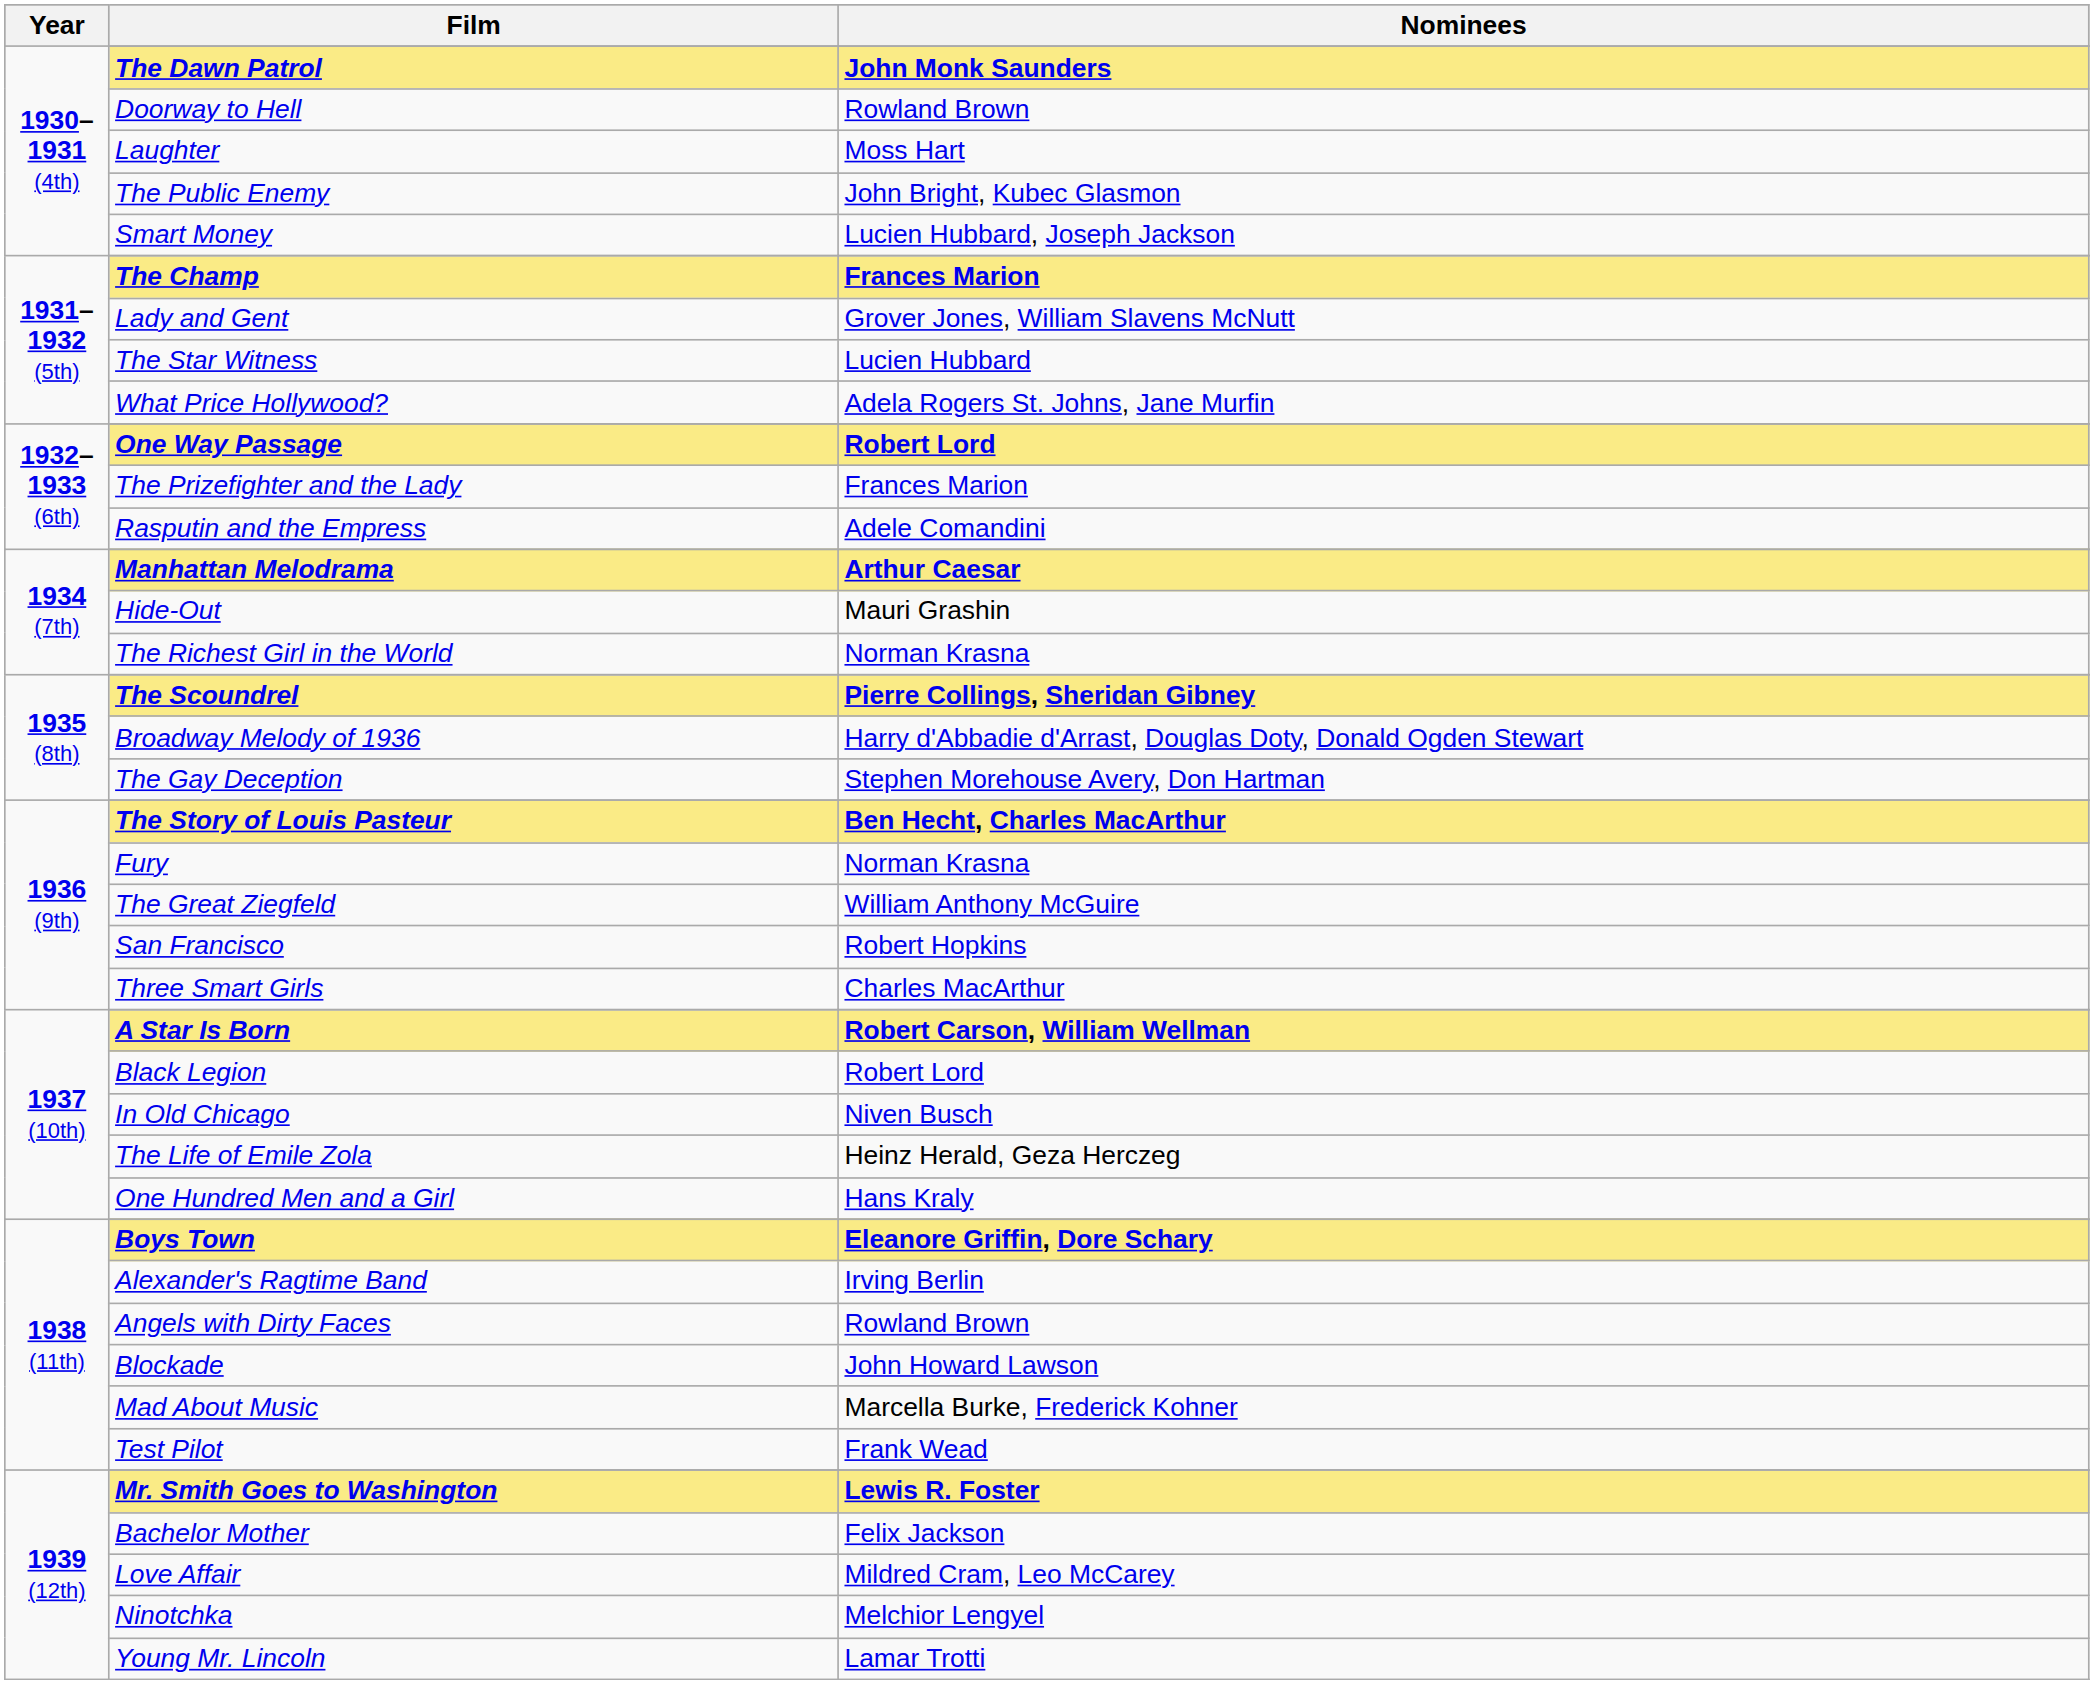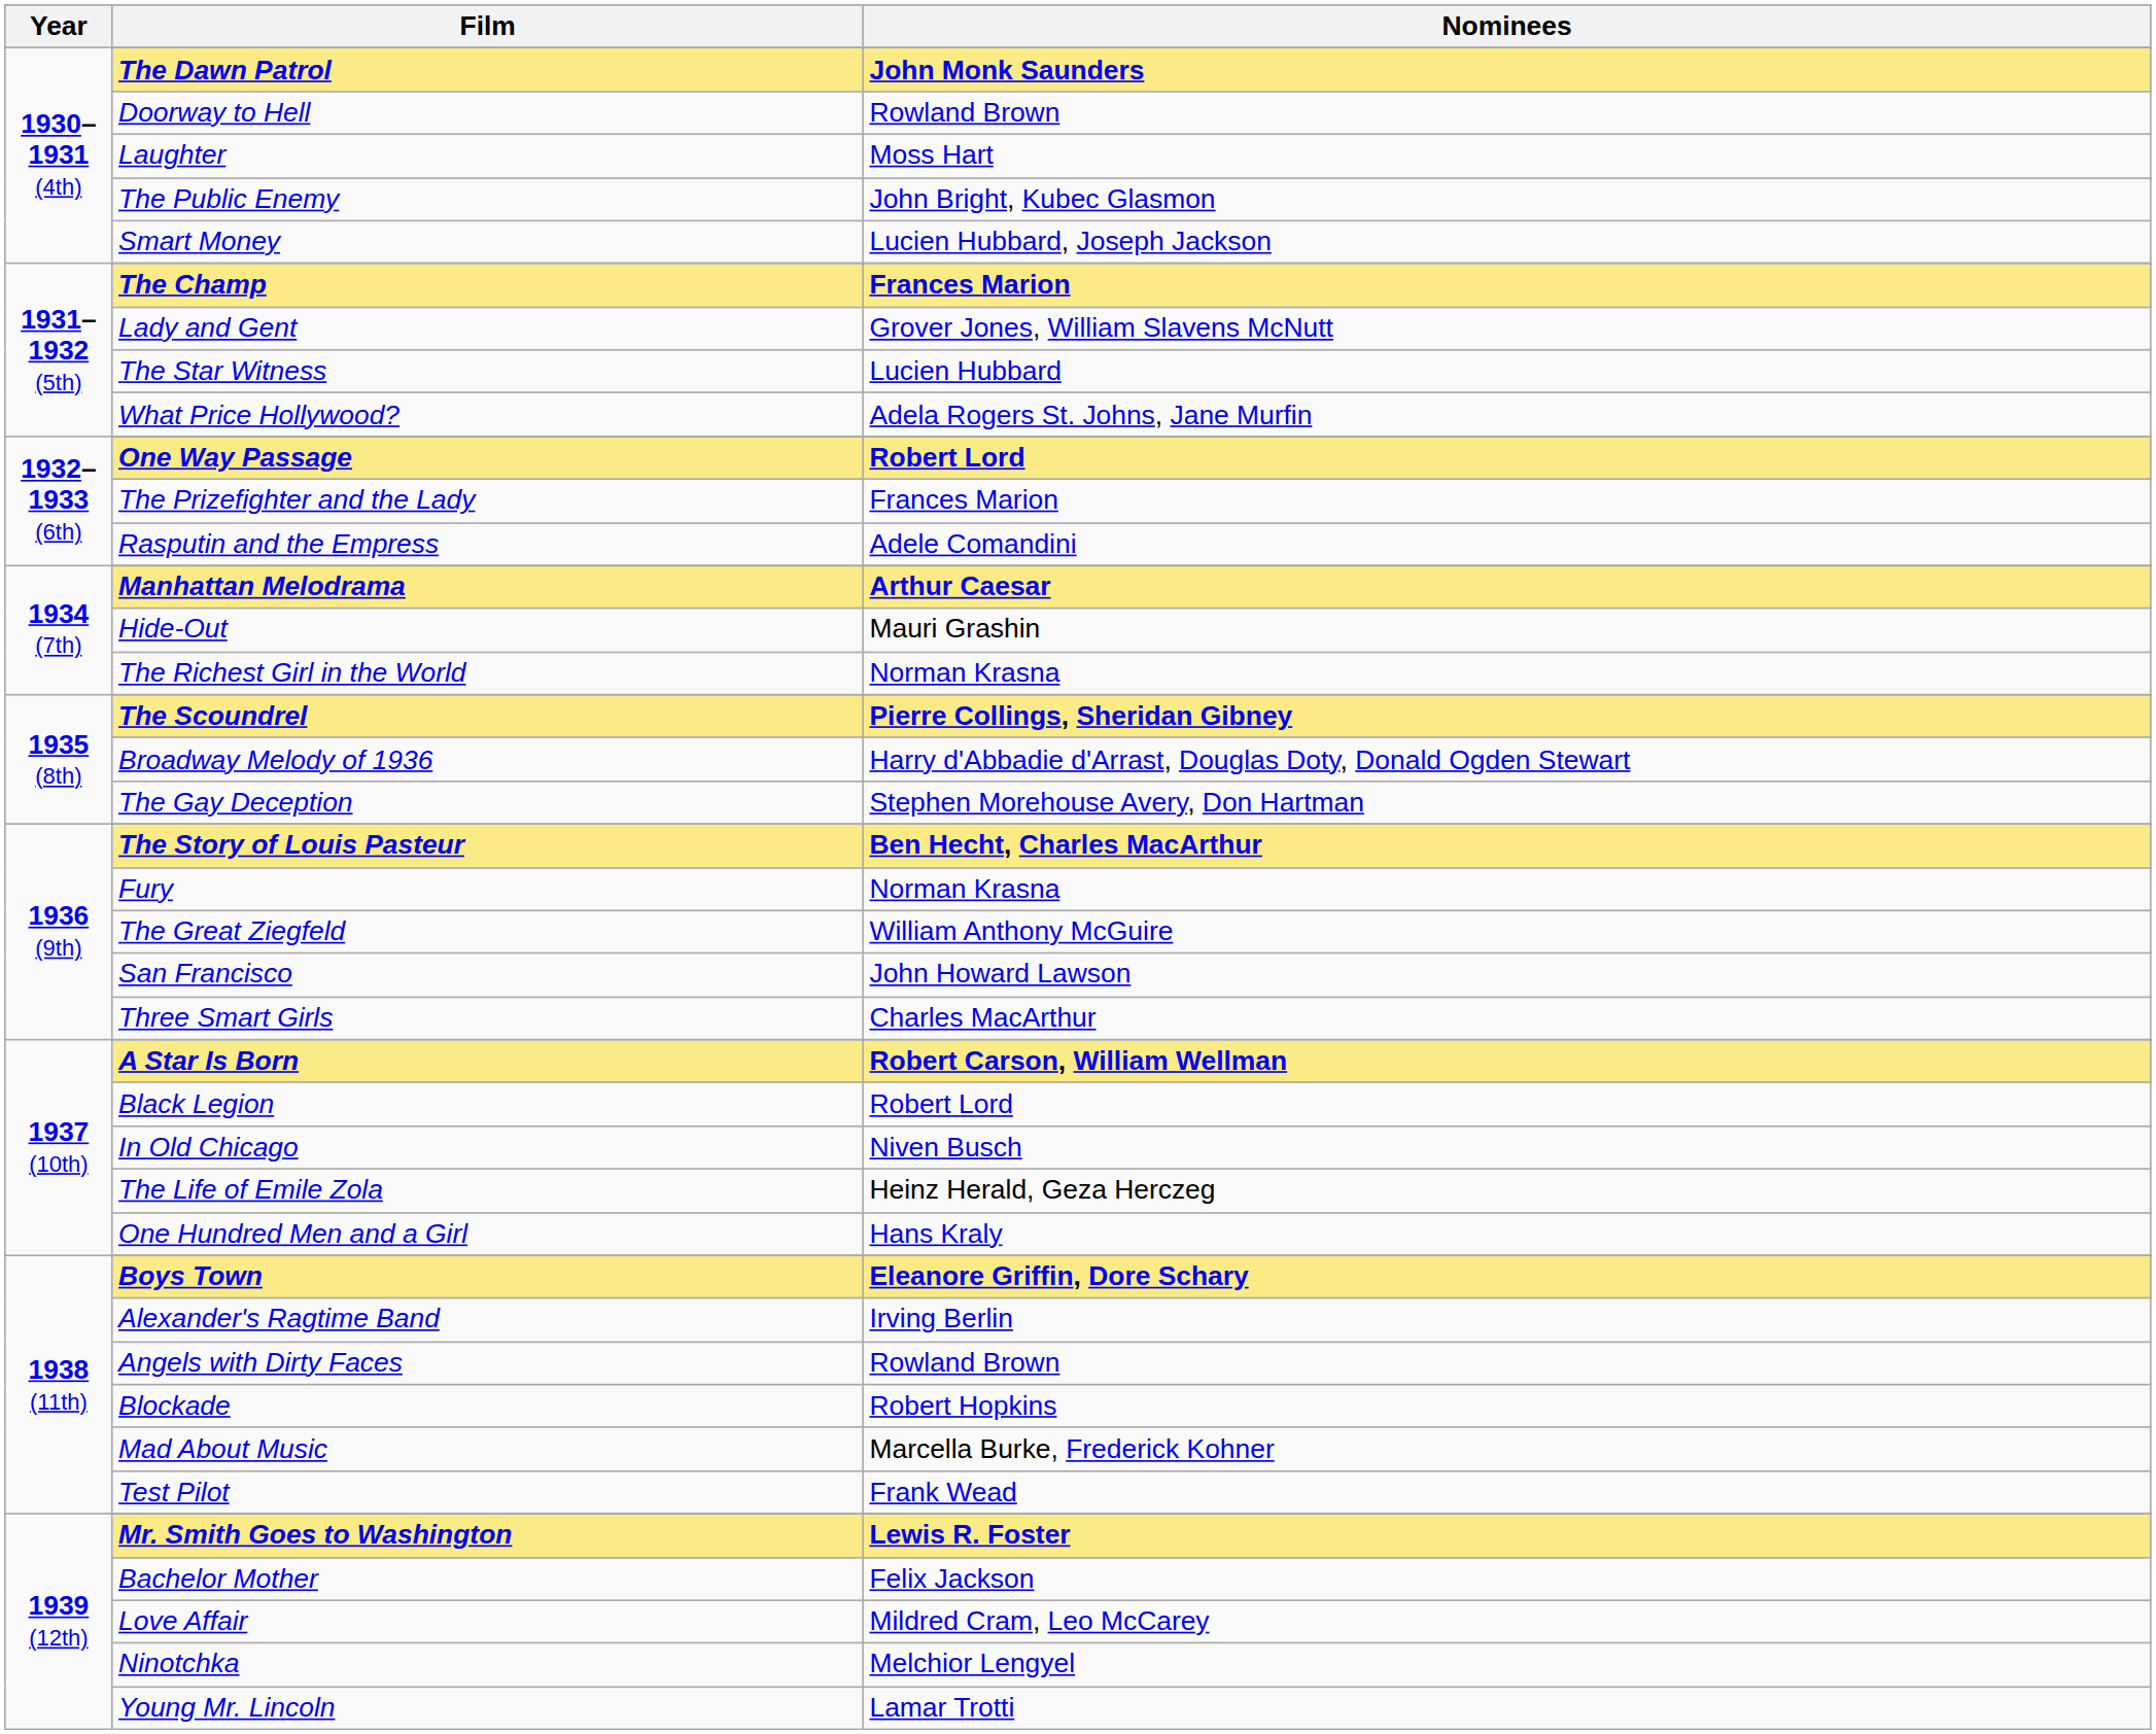 <table class="wikitable" style="width:100%">
 <tr bgcolor="#bebebe">
 <th width="5%">Year</th>
 <th width="35%">Film</th>
 <th width="60%">Nominees</th>
 </tr>
 <tr>
 <td rowspan=6 style="text-align:center"><strong><a href='#'>1930</a>–<a href='#'>1931</a></strong><br><small><a href='#'>(4th)</a></small></td>
 </tr>
 <tr style="background:#FAEB86">
 <td><strong><em><a href='#'>The Dawn Patrol</a></em></strong></td>
 <td><strong><a href='#'>John Monk Saunders</a></strong></td>
 </tr>
 <tr>
 <td><em><a href='#'>Doorway to Hell</a></em></td>
 <td><a href='#'>Rowland Brown</a></td>
 </tr>
 <tr>
 <td><em><a href='#'>Laughter</a></em></td>
 <td><a href='#'>Moss Hart</a></td>
 </tr>
 <tr>
 <td><em><a href='#'>The Public Enemy</a></em></td>
 <td><a href='#'>John Bright</a>, <a href='#'>Kubec Glasmon</a></td>
 </tr>
 <tr>
 <td><em><a href='#'>Smart Money</a></em></td>
 <td><a href='#'>Lucien Hubbard</a>, <a href='#'>Joseph Jackson</a></td>
 </tr>
 <tr>
 <td rowspan=5 style="text-align:center"><strong><a href='#'>1931</a>–<a href='#'>1932</a></strong><br><small><a href='#'>(5th)</a></small></td>
 </tr>
 <tr style="background:#FAEB86">
 <td><strong><em><a href='#'>The Champ</a></em></strong></td>
 <td><strong><a href='#'>Frances Marion</a></strong></td>
 </tr>
 <tr>
 <td><em><a href='#'>Lady and Gent</a></em></td>
 <td><a href='#'>Grover Jones</a>, <a href='#'>William Slavens McNutt</a></td>
 </tr>
 <tr>
 <td><em><a href='#'>The Star Witness</a></em></td>
 <td><a href='#'>Lucien Hubbard</a></td>
 </tr>
 <tr>
 <td><em><a href='#'>What Price Hollywood?</a></em></td>
 <td><a href='#'>Adela Rogers St. Johns</a>, <a href='#'>Jane Murfin</a></td>
 </tr>
 <tr>
 <td rowspan=4 style="text-align:center"><strong><a href='#'>1932</a>–<a href='#'>1933</a></strong><br><small><a href='#'>(6th)</a></small></td>
 </tr>
 <tr style="background:#FAEB86">
 <td><strong><em><a href='#'>One Way Passage</a></em></strong></td>
 <td><strong><a href='#'>Robert Lord</a></strong></td>
 </tr>
 <tr>
 <td><em><a href='#'>The Prizefighter and the Lady</a></em></td>
 <td><a href='#'>Frances Marion</a></td>
 </tr>
 <tr>
 <td><em><a href='#'>Rasputin and the Empress</a></em></td>
 <td><a href='#'>Adele Comandini</a></td>
 </tr>
 <tr>
 <td rowspan=4 style="text-align:center"><strong><a href='#'>1934</a></strong><br><small><a href='#'>(7th)</a></small></td>
 </tr>
 <tr style="background:#FAEB86">
 <td><strong><em><a href='#'>Manhattan Melodrama</a></em></strong></td>
 <td><strong><a href='#'>Arthur Caesar</a></strong></td>
 </tr>
 <tr>
 <td><em><a href='#'>Hide-Out</a></em></td>
 <td>Mauri Grashin</td>
 </tr>
 <tr>
 <td><em><a href='#'>The Richest Girl in the World</a></em></td>
 <td><a href='#'>Norman Krasna</a></td>
 </tr>
 <tr>
 <td rowspan=4 style="text-align:center"><strong><a href='#'>1935</a></strong><br><small><a href='#'>(8th)</a></small><br></td>
 </tr>
 <tr style="background:#FAEB86">
 <td><strong><em><a href='#'>The Scoundrel</a></em></strong></td>
 <td><strong><a href='#'>Pierre Collings</a>, <a href='#'>Sheridan Gibney</a></strong></td>
 </tr>
 <tr>
 <td><em><a href='#'>Broadway Melody of 1936</a></em></td>
 <td><a href='#'>Harry d'Abbadie d'Arrast</a>, <a href='#'>Douglas Doty</a>, <a href='#'>Donald Ogden Stewart</a></td>
 </tr>
 <tr>
 <td><em><a href='#'>The Gay Deception</a></em></td>
 <td><a href='#'>Stephen Morehouse Avery</a>, <a href='#'>Don Hartman</a></td>
 </tr>
 <tr>
 <td rowspan=6 style="text-align:center"><strong><a href='#'>1936</a></strong><br><small><a href='#'>(9th)</a></small></td>
 </tr>
 <tr style="background:#FAEB86">
 <td><strong><em><a href='#'>The Story of Louis Pasteur</a></em></strong></td>
 <td><strong><a href='#'>Ben Hecht</a>, <a href='#'>Charles MacArthur</a></strong></td>
 </tr>
 <tr>
 <td><em><a href='#'>Fury</a></em></td>
 <td><a href='#'>Norman Krasna</a></td>
 </tr>
 <tr>
 <td><em><a href='#'>The Great Ziegfeld</a></em></td>
 <td><a href='#'>William Anthony McGuire</a></td>
 </tr>
 <tr>
 <td><em><a href='#'>San Francisco</a></em></td>
-<td><a href='#'>Robert Hopkins</a></td>
+<td><a href='#'>John Howard Lawson</a></td>
 </tr>
 <tr>
 <td><em><a href='#'>Three Smart Girls</a></em></td>
 <td><a href='#'>Charles MacArthur</a></td>
 </tr>
 <tr>
 <td rowspan=6 style="text-align:center"><strong><a href='#'>1937</a></strong><br><small><a href='#'>(10th)</a></small></td>
 </tr>
 <tr style="background:#FAEB86">
 <td><strong><em><a href='#'>A Star Is Born</a></em></strong></td>
 <td><strong><a href='#'>Robert Carson</a>, <a href='#'>William Wellman</a></strong></td>
 </tr>
 <tr>
 <td><em><a href='#'>Black Legion</a></em></td>
 <td><a href='#'>Robert Lord</a></td>
 </tr>
 <tr>
 <td><em><a href='#'>In Old Chicago</a></em></td>
 <td><a href='#'>Niven Busch</a></td>
 </tr>
 <tr>
 <td><em><a href='#'>The Life of Emile Zola</a></em></td>
 <td>Heinz Herald, Geza Herczeg</td>
 </tr>
 <tr>
 <td><em><a href='#'>One Hundred Men and a Girl</a></em></td>
 <td><a href='#'>Hans Kraly</a></td>
 </tr>
 <tr>
 <td rowspan=7 style="text-align:center"><strong><a href='#'>1938</a></strong><br><small><a href='#'>(11th)</a></small></td>
 </tr>
 <tr style="background:#FAEB86">
 <td><strong><em><a href='#'>Boys Town</a></em></strong></td>
 <td><strong><a href='#'>Eleanore Griffin</a>, <a href='#'>Dore Schary</a></strong></td>
 </tr>
 <tr>
 <td><em><a href='#'>Alexander's Ragtime Band</a></em></td>
 <td><a href='#'>Irving Berlin</a></td>
 </tr>
 <tr>
 <td><em><a href='#'>Angels with Dirty Faces</a></em></td>
 <td><a href='#'>Rowland Brown</a></td>
 </tr>
 <tr>
 <td><em><a href='#'>Blockade</a></em></td>
-<td><a href='#'>John Howard Lawson</a></td>
+<td><a href='#'>Robert Hopkins</a></td>
 </tr>
 <tr>
 <td><em><a href='#'>Mad About Music</a></em></td>
 <td>Marcella Burke, <a href='#'>Frederick Kohner</a></td>
 </tr>
 <tr>
 <td><em><a href='#'>Test Pilot</a></em></td>
 <td><a href='#'>Frank Wead</a></td>
 </tr>
 <tr>
 <td rowspan=6 style="text-align:center"><strong><a href='#'>1939</a></strong><br><small><a href='#'>(12th)</a></small></td>
 </tr>
 <tr style="background:#FAEB86">
 <td><strong><em><a href='#'>Mr. Smith Goes to Washington</a></em></strong></td>
 <td><strong><a href='#'>Lewis R. Foster</a></strong></td>
 </tr>
 <tr>
 <td><em><a href='#'>Bachelor Mother</a></em></td>
 <td><a href='#'>Felix Jackson</a></td>
 </tr>
 <tr>
 <td><em><a href='#'>Love Affair</a></em></td>
 <td><a href='#'>Mildred Cram</a>, <a href='#'>Leo McCarey</a></td>
 </tr>
 <tr>
 <td><em><a href='#'>Ninotchka</a></em></td>
 <td><a href='#'>Melchior Lengyel</a></td>
 </tr>
 <tr>
 <td><em><a href='#'>Young Mr. Lincoln</a></em></td>
 <td><a href='#'>Lamar Trotti</a></td>
 </tr>
 <tr>
 </tr>
 </table>
